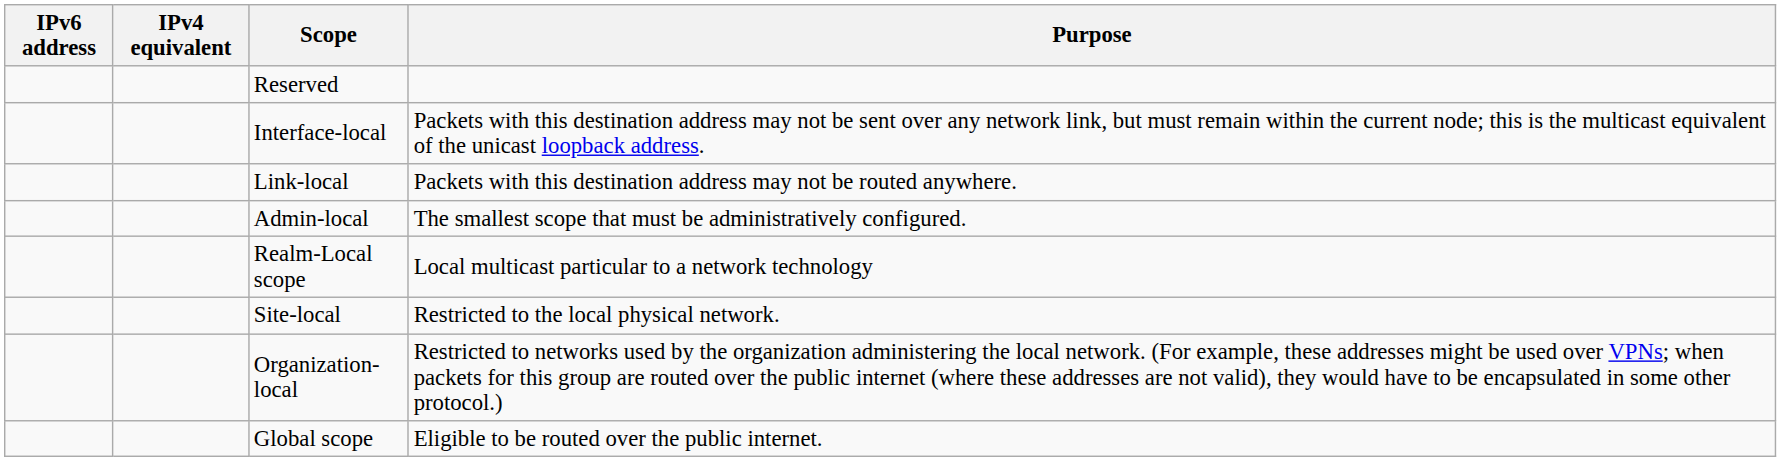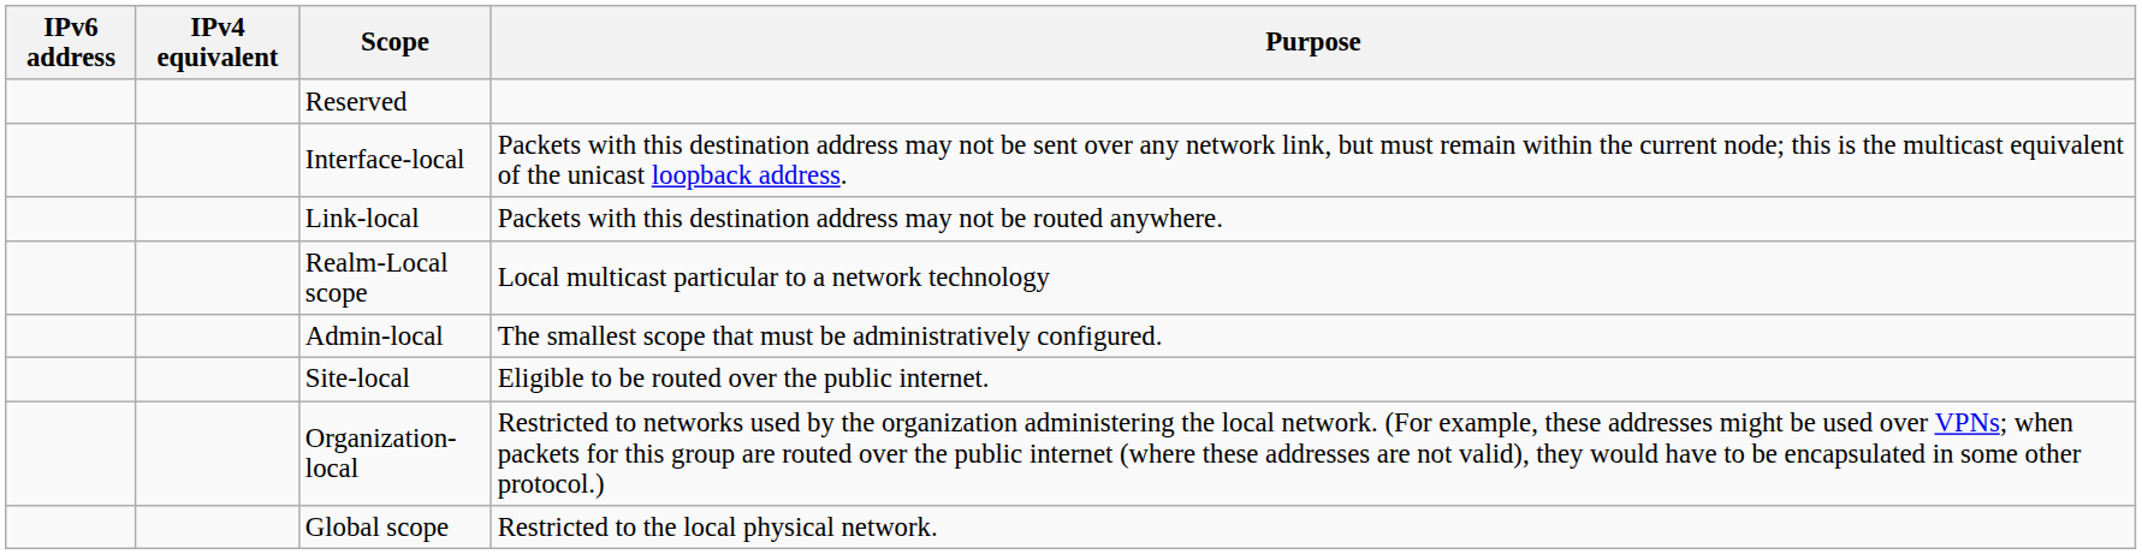 <table class="wikitable">
 <tr>
 <th>IPv6 address</th>
 <th>IPv4 equivalent</th>
 <th>Scope</th>
 <th>Purpose</th>
 </tr>
 <tr>
 <td></td>
 <td></td>
 <td>Reserved</td>
 </tr>
 <tr>
 <td></td>
 <td></td>
 <td>Interface-local</td>
 <td>Packets with this destination address may not be sent over any network link, but must remain within the current node; this is the multicast equivalent of the unicast <a href='#'>loopback address</a>.</td>
 </tr>
 <tr>
 <td></td>
 <td></td>
 <td>Link-local</td>
 <td>Packets with this destination address may not be routed anywhere.</td>
 </tr>
 <tr>
 <td></td>
 <td></td>
+<td>Realm-Local scope</td>
+<td>Local multicast particular to a network technology</td>
+</tr>
+<tr>
+<td></td>
+<td></td>
 <td>Admin-local</td>
 <td>The smallest scope that must be administratively configured.</td>
 </tr>
 <tr>
 <td></td>
 <td></td>
-<td>Realm-Local scope</td>
-<td>Local multicast particular to a network technology</td>
-</tr>
-<tr>
-<td></td>
-<td></td>
 <td>Site-local</td>
-<td>Restricted to the local physical network.</td>
+<td>Eligible to be routed over the public internet.</td>
 </tr>
 <tr>
 <td></td>
 <td></td>
 <td>Organization-local</td>
 <td>Restricted to networks used by the organization administering the local network. (For example, these addresses might be used over <a href='#'>VPNs</a>; when packets for this group are routed over the public internet (where these addresses are not valid), they would have to be encapsulated in some other protocol.)</td>
 </tr>
 <tr>
 <td></td>
 <td></td>
 <td>Global scope</td>
-<td>Eligible to be routed over the public internet.</td>
+<td>Restricted to the local physical network.</td>
 </tr>
 </table>
